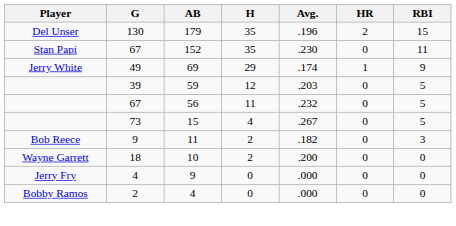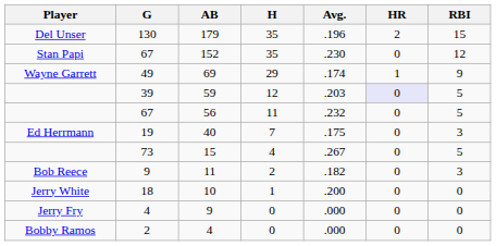 <table class="wikitable sortable">
 <tr>
 <th bgcolor="#DDDDFF" width="16%">Player</th>
 <th bgcolor="#DDDDFF" width="9%">G</th>
 <th bgcolor="#DDDDFF" width="9%">AB</th>
 <th bgcolor="#DDDDFF" width="9%">H</th>
 <th bgcolor="#DDDDFF" width="9%">Avg.</th>
 <th bgcolor="#DDDDFF" width="9%">HR</th>
 <th bgcolor="#DDDDFF" width="9%">RBI</th>
 </tr>
 <tr align="center">
 <td><a href='#'>Del Unser</a></td>
 <td>130</td>
 <td>179</td>
 <td>35</td>
 <td>.196</td>
 <td>2</td>
 <td>15</td>
 </tr>
 <tr align=center>
 <td><a href='#'>Stan Papi</a></td>
 <td>67</td>
 <td>152</td>
 <td>35</td>
 <td>.230</td>
 <td>0</td>
-<td>11</td>
+<td>12</td>
 </tr>
 <tr align=center>
-<td><a href='#'>Jerry White</a></td>
+<td><a href='#'>Wayne Garrett</a></td>
 <td>49</td>
 <td>69</td>
 <td>29</td>
 <td>.174</td>
 <td>1</td>
 <td>9</td>
 </tr>
 <tr align=center>
 <td></td>
 <td>39</td>
 <td>59</td>
 <td>12</td>
 <td>.203</td>
-<td>0</td>
+<td style="background: lavender;">0</td>
 <td>5</td>
 </tr>
 <tr align="center">
 <td></td>
 <td>67</td>
 <td>56</td>
 <td>11</td>
 <td>.232</td>
 <td>0</td>
 <td>5</td>
+</tr>
+<tr align="center">
+<td><a href='#'>Ed Herrmann</a></td>
+<td>19</td>
+<td>40</td>
+<td>7</td>
+<td>.175</td>
+<td>0</td>
+<td>3</td>
 </tr>
 <tr align=center>
 <td></td>
 <td>73</td>
 <td>15</td>
 <td>4</td>
 <td>.267</td>
 <td>0</td>
 <td>5</td>
 </tr>
 <tr align="center">
 <td><a href='#'>Bob Reece</a></td>
 <td>9</td>
 <td>11</td>
 <td>2</td>
 <td>.182</td>
 <td>0</td>
 <td>3</td>
 </tr>
 <tr align=center>
-<td><a href='#'>Wayne Garrett</a></td>
+<td><a href='#'>Jerry White</a></td>
 <td>18</td>
 <td>10</td>
-<td>2</td>
+<td>1</td>
 <td>.200</td>
 <td>0</td>
 <td>0</td>
 </tr>
 <tr align=center>
 <td><a href='#'>Jerry Fry</a></td>
 <td>4</td>
 <td>9</td>
 <td>0</td>
 <td>.000</td>
 <td>0</td>
 <td>0</td>
 </tr>
 <tr align=center>
 <td><a href='#'>Bobby Ramos</a></td>
 <td>2</td>
 <td>4</td>
 <td>0</td>
 <td>.000</td>
 <td>0</td>
 <td>0</td>
 </tr>
 </table>
